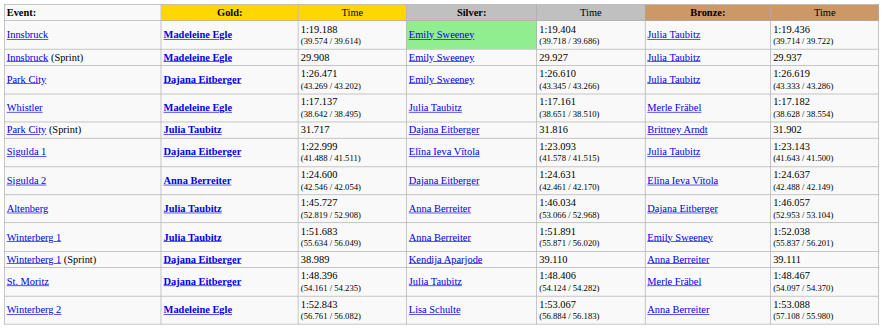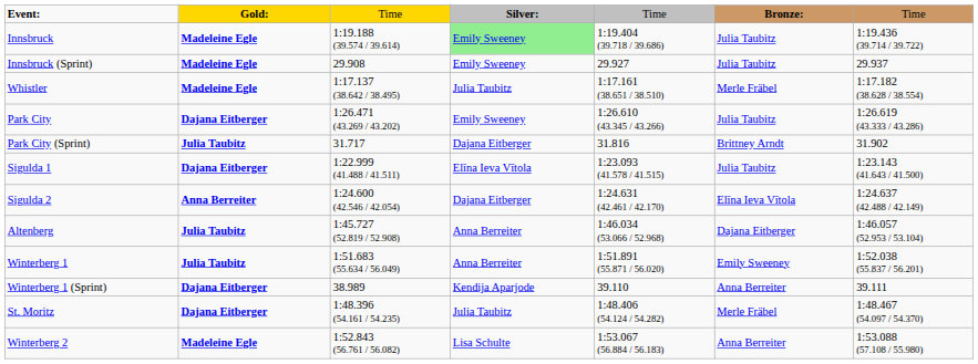 <table class="wikitable" style="width:85%;">
 <tr>
 <td><strong>Event:</strong></td>
 <td style="text-align:center; background:gold;"><strong>Gold:</strong></td>
 <td style="text-align:center; background:gold;">Time</td>
 <td style="text-align:center; background:silver;"><strong>Silver:</strong></td>
 <td style="text-align:center; background:silver;">Time</td>
 <td style="text-align:center; background:#c96;"><strong>Bronze:</strong></td>
 <td style="text-align:center; background:#c96;">Time</td>
 </tr>
 <tr>
 <td><a href='#'>Innsbruck</a></td>
 <td><strong><a href='#'>Madeleine Egle</a><br></strong></td>
 <td>1:19.188<br><small>(39.574 / 39.614)</small></td>
 <td style="background: lightgreen;"><a href='#'>Emily Sweeney</a><br></td>
 <td>1:19.404<br><small>(39.718 / 39.686)</small></td>
 <td><a href='#'>Julia Taubitz</a><br></td>
 <td>1:19.436<br><small>(39.714 / 39.722)</small></td>
 </tr>
 <tr>
 <td><a href='#'>Innsbruck</a> (Sprint)</td>
 <td><strong><a href='#'>Madeleine Egle</a><br></strong></td>
 <td>29.908</td>
 <td><a href='#'>Emily Sweeney</a><br></td>
 <td>29.927</td>
 <td><a href='#'>Julia Taubitz</a><br></td>
 <td>29.937</td>
 </tr>
 <tr>
+<td><a href='#'>Whistler</a></td>
+<td><strong><a href='#'>Madeleine Egle</a><br></strong></td>
+<td>1:17.137<br><small>(38.642 / 38.495)</small></td>
+<td><a href='#'>Julia Taubitz</a><br></td>
+<td>1:17.161<br><small>(38.651 / 38.510)</small></td>
+<td><a href='#'>Merle Fräbel</a><br></td>
+<td>1:17.182<br><small>(38.628 / 38.554)</small></td>
+</tr>
+<tr>
 <td><a href='#'>Park City</a></td>
 <td><strong><a href='#'>Dajana Eitberger</a><br></strong></td>
 <td>1:26.471<br><small>(43.269 / 43.202)</small></td>
 <td><a href='#'>Emily Sweeney</a><br></td>
 <td>1:26.610<br><small>(43.345 / 43.266)</small></td>
 <td><a href='#'>Julia Taubitz</a><br></td>
 <td>1:26.619<br><small>(43.333 / 43.286)</small></td>
-</tr>
-<tr>
-<td><a href='#'>Whistler</a></td>
-<td><strong><a href='#'>Madeleine Egle</a><br></strong></td>
-<td>1:17.137<br><small>(38.642 / 38.495)</small></td>
-<td><a href='#'>Julia Taubitz</a><br></td>
-<td>1:17.161<br><small>(38.651 / 38.510)</small></td>
-<td><a href='#'>Merle Fräbel</a><br></td>
-<td>1:17.182<br><small>(38.628 / 38.554)</small></td>
 </tr>
 <tr>
 <td><a href='#'>Park City</a> (Sprint)</td>
 <td><strong><a href='#'>Julia Taubitz</a><br></strong></td>
 <td>31.717</td>
 <td><a href='#'>Dajana Eitberger</a><br></td>
 <td>31.816</td>
 <td><a href='#'>Brittney Arndt</a><br></td>
 <td>31.902</td>
 </tr>
 <tr>
 <td><a href='#'>Sigulda 1</a></td>
 <td><strong><a href='#'>Dajana Eitberger</a><br></strong></td>
 <td>1:22.999<br><small>(41.488 / 41.511)</small></td>
 <td><a href='#'>Elīna Ieva Vītola</a><br></td>
 <td>1:23.093<br><small>(41.578 / 41.515)</small></td>
 <td><a href='#'>Julia Taubitz</a><br></td>
 <td>1:23.143<br><small>(41.643 / 41.500)</small></td>
 </tr>
 <tr>
 <td><a href='#'>Sigulda 2</a></td>
 <td><strong><a href='#'>Anna Berreiter</a><br></strong></td>
 <td>1:24.600<br><small>(42.546 / 42.054)</small></td>
 <td><a href='#'>Dajana Eitberger</a><br></td>
 <td>1:24.631<br><small>(42.461 / 42.170)</small></td>
 <td><a href='#'>Elīna Ieva Vītola</a><br></td>
 <td>1:24.637<br><small>(42.488 / 42.149)</small></td>
 </tr>
 <tr>
 <td><a href='#'>Altenberg</a></td>
 <td><strong><a href='#'>Julia Taubitz</a><br></strong></td>
 <td>1:45.727<br><small>(52.819 / 52.908)</small></td>
 <td><a href='#'>Anna Berreiter</a><br></td>
 <td>1:46.034<br><small>(53.066 / 52.968)</small></td>
 <td><a href='#'>Dajana Eitberger</a><br></td>
 <td>1:46.057<br><small>(52.953 / 53.104)</small></td>
 </tr>
 <tr>
 <td><a href='#'>Winterberg 1</a></td>
 <td><strong><a href='#'>Julia Taubitz</a><br></strong></td>
 <td>1:51.683<br><small>(55.634 / 56.049)</small></td>
 <td><a href='#'>Anna Berreiter</a><br></td>
 <td>1:51.891<br><small>(55.871 / 56.020)</small></td>
 <td><a href='#'>Emily Sweeney</a><br></td>
 <td>1:52.038<br><small>(55.837 / 56.201)</small></td>
 </tr>
 <tr>
 <td><a href='#'>Winterberg 1</a> (Sprint)</td>
 <td><strong><a href='#'>Dajana Eitberger</a><br></strong></td>
 <td>38.989</td>
 <td><a href='#'>Kendija Aparjode</a><br></td>
 <td>39.110</td>
 <td><a href='#'>Anna Berreiter</a><br></td>
 <td>39.111</td>
 </tr>
 <tr>
 <td><a href='#'>St. Moritz</a></td>
 <td><strong><a href='#'>Dajana Eitberger</a><br></strong></td>
 <td>1:48.396<br><small>(54.161 / 54.235)</small></td>
 <td><a href='#'>Julia Taubitz</a><br></td>
 <td>1:48.406<br><small>(54.124 / 54.282)</small></td>
 <td><a href='#'>Merle Fräbel</a><br></td>
 <td>1:48.467<br><small>(54.097 / 54.370)</small></td>
 </tr>
 <tr>
 <td><a href='#'>Winterberg 2</a></td>
 <td><strong><a href='#'>Madeleine Egle</a><br></strong></td>
 <td>1:52.843<br><small>(56.761 / 56.082)</small></td>
 <td><a href='#'>Lisa Schulte</a><br></td>
 <td>1:53.067<br><small>(56.884 / 56.183)</small></td>
 <td><a href='#'>Anna Berreiter</a><br></td>
 <td>1:53.088<br><small>(57.108 / 55.980)</small></td>
 </tr>
 </table>
